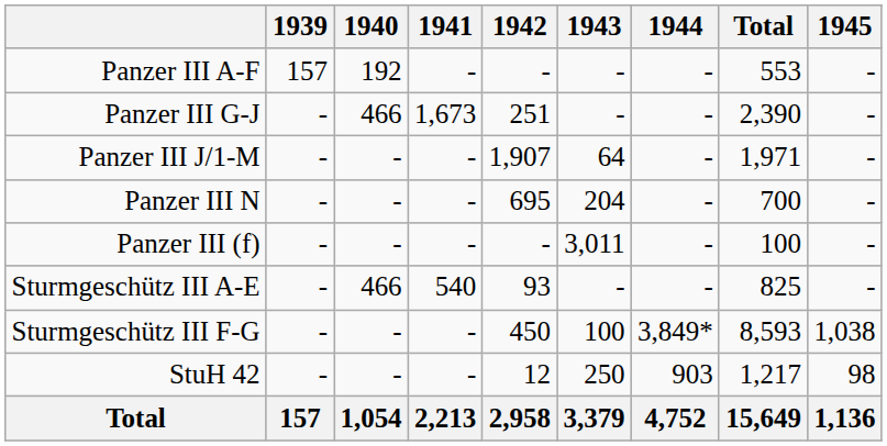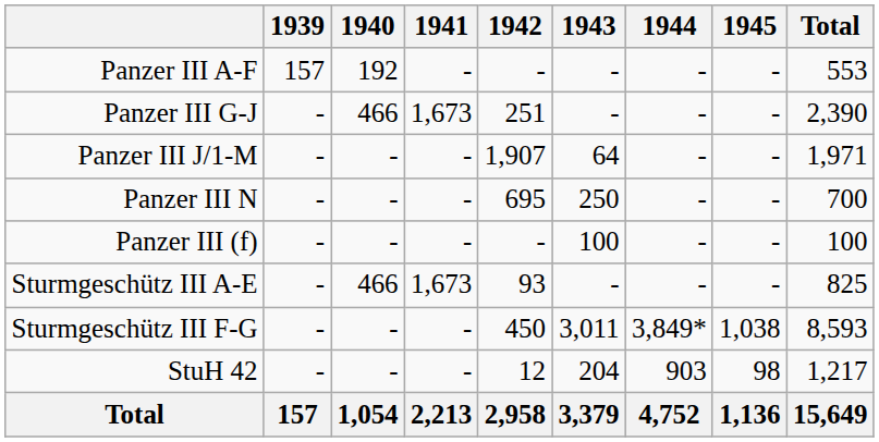 <table class="wikitable" style="text-align: right">
 <tr>
 <th></th>
 <th>1939</th>
 <th>1940</th>
 <th>1941</th>
 <th>1942</th>
 <th>1943</th>
 <th>1944</th>
+<th>1945</th>
 <th>Total</th>
-<th>1945</th>
 </tr>
 <tr>
 <td>Panzer III A-F</td>
 <td>157</td>
 <td>192</td>
 <td>-</td>
 <td>-</td>
 <td>-</td>
 <td>-</td>
+<td>-</td>
 <td>553</td>
-<td>-</td>
 </tr>
 <tr>
 <td>Panzer III G-J</td>
 <td>-</td>
 <td>466</td>
 <td>1,673</td>
 <td>251</td>
 <td>-</td>
 <td>-</td>
+<td>-</td>
 <td>2,390</td>
-<td>-</td>
 </tr>
 <tr>
 <td>Panzer III J/1-M</td>
 <td>-</td>
 <td>-</td>
 <td>-</td>
 <td>1,907</td>
 <td>64</td>
 <td>-</td>
+<td>-</td>
 <td>1,971</td>
-<td>-</td>
 </tr>
 <tr>
 <td>Panzer III N</td>
 <td>-</td>
 <td>-</td>
 <td>-</td>
 <td>695</td>
-<td>204</td>
+<td>250</td>
+<td>-</td>
 <td>-</td>
 <td>700</td>
-<td>-</td>
 </tr>
 <tr>
 <td>Panzer III (f)</td>
 <td>-</td>
 <td>-</td>
 <td>-</td>
 <td>-</td>
-<td>3,011</td>
+<td>100</td>
+<td>-</td>
 <td>-</td>
 <td>100</td>
-<td>-</td>
 </tr>
 <tr>
 <td>Sturmgeschütz III A-E</td>
 <td>-</td>
 <td>466</td>
-<td>540</td>
+<td>1,673</td>
 <td>93</td>
 <td>-</td>
 <td>-</td>
+<td>-</td>
 <td>825</td>
-<td>-</td>
 </tr>
 <tr>
 <td>Sturmgeschütz III F-G</td>
 <td>-</td>
 <td>-</td>
 <td>-</td>
 <td>450</td>
-<td>100</td>
+<td>3,011</td>
 <td>3,849*</td>
+<td>1,038</td>
 <td>8,593</td>
-<td>1,038</td>
 </tr>
 <tr>
 <td>StuH 42</td>
 <td>-</td>
 <td>-</td>
 <td>-</td>
 <td>12</td>
-<td>250</td>
+<td>204</td>
 <td>903</td>
+<td>98</td>
 <td>1,217</td>
-<td>98</td>
 </tr>
 <tr>
 <th>Total</th>
 <th>157</th>
 <th>1,054</th>
 <th>2,213</th>
 <th>2,958</th>
 <th>3,379</th>
 <th>4,752</th>
+<th>1,136</th>
 <th>15,649</th>
-<th>1,136</th>
 </tr>
 </table>
